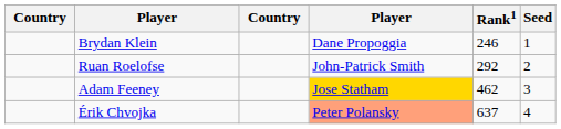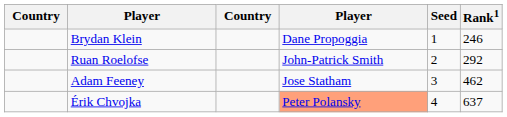 <table class="sortable wikitable">
 <tr>
 <th width="70">Country</th>
 <th width="175">Player</th>
 <th width="70">Country</th>
 <th width="175">Player</th>
+<th>Seed</th>
 <th>Rank<sup>1</sup></th>
-<th>Seed</th>
 </tr>
 <tr>
 <td></td>
 <td><a href='#'>Brydan Klein</a></td>
 <td></td>
 <td><a href='#'>Dane Propoggia</a></td>
+<td>1</td>
 <td>246</td>
-<td>1</td>
 </tr>
 <tr>
 <td></td>
 <td><a href='#'>Ruan Roelofse</a></td>
 <td></td>
 <td><a href='#'>John-Patrick Smith</a></td>
+<td>2</td>
 <td>292</td>
-<td>2</td>
 </tr>
 <tr>
 <td></td>
 <td><a href='#'>Adam Feeney</a></td>
 <td></td>
-<td style="background: gold;"><a href='#'>Jose Statham</a></td>
+<td><a href='#'>Jose Statham</a></td>
+<td>3</td>
 <td>462</td>
-<td>3</td>
 </tr>
 <tr>
 <td></td>
 <td><a href='#'>Érik Chvojka</a></td>
 <td></td>
 <td style="background: lightsalmon;"><a href='#'>Peter Polansky</a></td>
+<td>4</td>
 <td>637</td>
-<td>4</td>
 </tr>
 </table>
